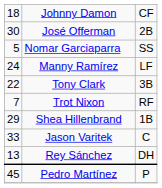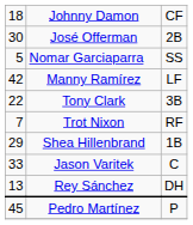 <table class="wikitable plainrowheaders" style="text-align:center;">
 <tr>
 <td>18</td>
 <td><a href='#'>Johnny Damon</a></td>
 <td>CF</td>
 </tr>
 <tr>
 <td>30</td>
 <td><a href='#'>José Offerman</a></td>
 <td>2B</td>
 </tr>
 <tr>
 <td>  5</td>
 <td><a href='#'>Nomar Garciaparra</a>    </td>
 <td>SS</td>
 </tr>
 <tr>
-<td>24</td>
+<td>42</td>
 <td><a href='#'>Manny Ramírez</a></td>
 <td>LF</td>
 </tr>
 <tr>
 <td>22</td>
 <td><a href='#'>Tony Clark</a></td>
 <td>3B</td>
 </tr>
 <tr>
 <td>  7</td>
 <td><a href='#'>Trot Nixon</a></td>
 <td>RF</td>
 </tr>
 <tr>
 <td>29</td>
 <td><a href='#'>Shea Hillenbrand</a></td>
 <td>1B</td>
 </tr>
 <tr>
 <td>33</td>
 <td><a href='#'>Jason Varitek</a></td>
 <td>C</td>
 </tr>
 <tr style="border-bottom:2px solid black">
 <td>13</td>
 <td><a href='#'>Rey Sánchez</a></td>
 <td>DH</td>
 </tr>
 <tr>
 <td>45</td>
 <td><a href='#'>Pedro Martínez</a></td>
 <td>P</td>
 </tr>
 <tr>
 </tr>
 </table>
